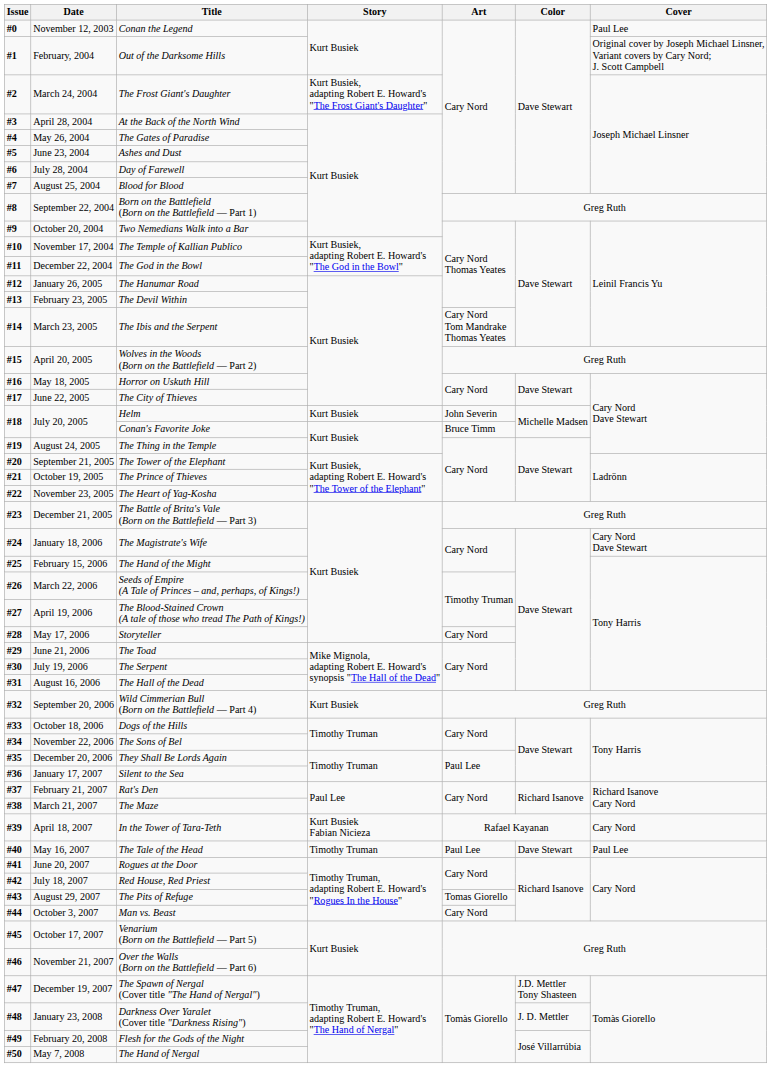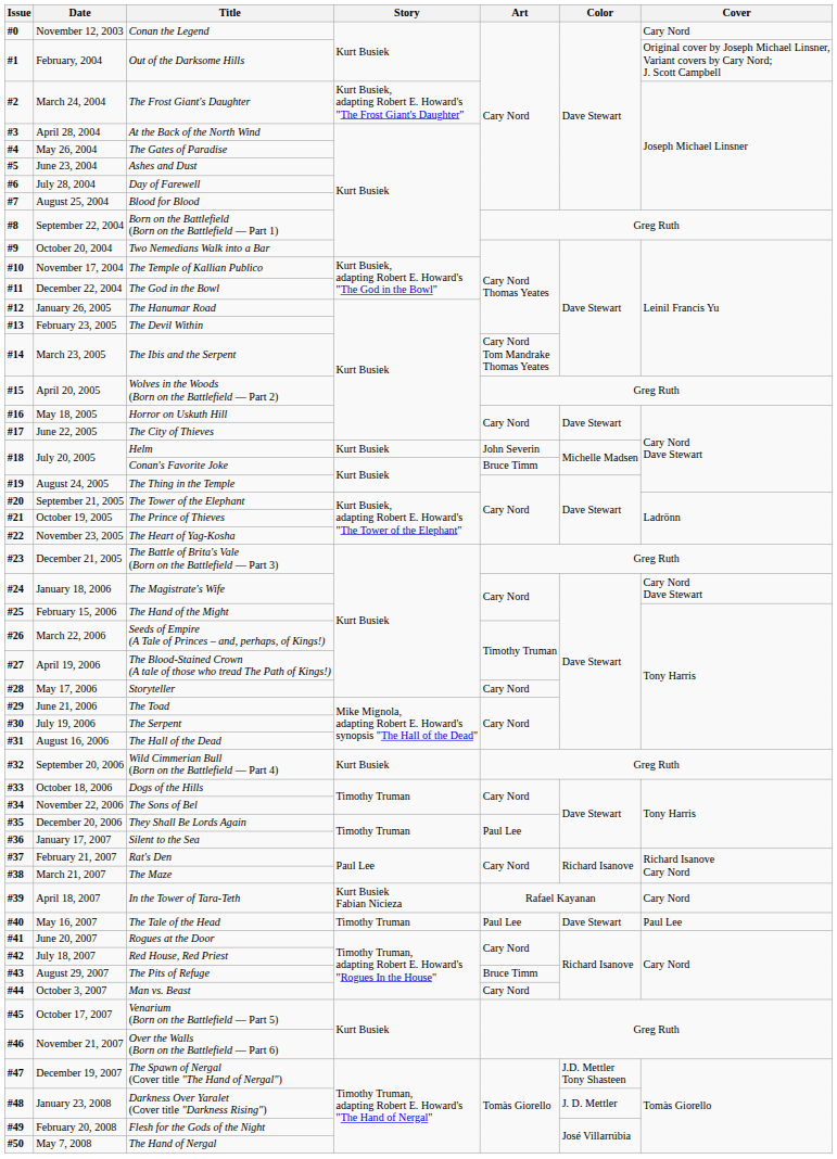 <table class="wikitable">
 <tr>
 <th>Issue</th>
 <th>Date</th>
 <th>Title</th>
 <th>Story</th>
 <th>Art</th>
 <th>Color</th>
 <th>Cover</th>
 </tr>
 <tr>
 <td><strong>#0</strong></td>
 <td>November 12, 2003</td>
 <td><em>Conan the Legend</em></td>
 <td rowspan=2>Kurt Busiek</td>
 <td rowspan=8>Cary Nord</td>
 <td rowspan=8>Dave Stewart</td>
-<td>Paul Lee</td>
+<td>Cary Nord</td>
 </tr>
 <tr>
 <td><strong>#1</strong></td>
 <td>February, 2004</td>
 <td><em>Out of the Darksome Hills</em></td>
 <td>Original cover by Joseph Michael Linsner,<br> Variant covers by Cary Nord; <br> J. Scott Campbell</td>
 </tr>
 <tr>
 <td><strong>#2</strong></td>
 <td>March 24, 2004</td>
 <td><em>The Frost Giant's Daughter</em></td>
 <td>Kurt Busiek,<br>adapting Robert E. Howard's<br>"<a href='#'>The Frost Giant's Daughter</a>"</td>
 <td rowspan=6>Joseph Michael Linsner</td>
 </tr>
 <tr>
 <td><strong>#3</strong></td>
 <td>April 28, 2004</td>
 <td><em>At the Back of the North Wind</em></td>
 <td rowspan=7>Kurt Busiek</td>
 </tr>
 <tr>
 <td><strong>#4</strong></td>
 <td>May 26, 2004</td>
 <td><em>The Gates of Paradise</em></td>
 </tr>
 <tr>
 <td><strong>#5</strong></td>
 <td>June 23, 2004</td>
 <td><em>Ashes and Dust</em></td>
 </tr>
 <tr>
 <td><strong>#6</strong></td>
 <td>July 28, 2004</td>
 <td><em>Day of Farewell</em></td>
 </tr>
 <tr>
 <td><strong>#7</strong></td>
 <td>August 25, 2004</td>
 <td><em>Blood for Blood</em></td>
 </tr>
 <tr>
 <td><strong>#8</strong></td>
 <td>September 22, 2004</td>
 <td><em>Born on the Battlefield</em><br>(<em>Born on the Battlefield</em> — Part 1)</td>
 <td colspan=3 align=center>Greg Ruth</td>
 </tr>
 <tr>
 <td><strong>#9</strong></td>
 <td>October 20, 2004</td>
 <td><em>Two Nemedians Walk into a Bar</em></td>
 <td rowspan=5>Cary Nord<br>Thomas Yeates</td>
 <td rowspan=6>Dave Stewart</td>
 <td rowspan=6>Leinil Francis Yu</td>
 </tr>
 <tr>
 <td><strong>#10</strong></td>
 <td>November 17, 2004</td>
 <td><em>The Temple of Kallian Publico</em></td>
 <td rowspan=2>Kurt Busiek,<br>adapting Robert E. Howard's<br>"<a href='#'>The God in the Bowl</a>"</td>
 </tr>
 <tr>
 <td><strong>#11</strong></td>
 <td>December 22, 2004</td>
 <td><em>The God in the Bowl</em></td>
 </tr>
 <tr>
 <td><strong>#12</strong></td>
 <td>January 26, 2005</td>
 <td><em>The Hanumar Road</em></td>
 <td rowspan=6>Kurt Busiek</td>
 </tr>
 <tr>
 <td><strong>#13</strong></td>
 <td>February 23, 2005</td>
 <td><em>The Devil Within</em></td>
 </tr>
 <tr>
 <td><strong>#14</strong></td>
 <td>March 23, 2005</td>
 <td><em>The Ibis and the Serpent</em></td>
 <td>Cary Nord<br>Tom Mandrake<br>Thomas Yeates</td>
 </tr>
 <tr>
 <td><strong>#15</strong></td>
 <td>April 20, 2005</td>
 <td><em>Wolves in the Woods</em><br>(<em>Born on the Battlefield</em> — Part 2)</td>
 <td colspan=3 align=center>Greg Ruth</td>
 </tr>
 <tr>
 <td><strong>#16</strong></td>
 <td>May 18, 2005</td>
 <td><em>Horror on Uskuth Hill</em></td>
 <td rowspan=2>Cary Nord</td>
 <td rowspan=2>Dave Stewart</td>
 <td rowspan=5>Cary Nord<br>Dave Stewart</td>
 </tr>
 <tr>
 <td><strong>#17</strong></td>
 <td>June 22, 2005</td>
 <td><em>The City of Thieves</em></td>
 </tr>
 <tr>
 <td rowspan=2><strong>#18</strong></td>
 <td rowspan=2>July 20, 2005</td>
 <td><em>Helm</em></td>
 <td>Kurt Busiek</td>
 <td>John Severin</td>
 <td rowspan=2>Michelle Madsen</td>
 </tr>
 <tr>
 <td><em>Conan's Favorite Joke</em></td>
 <td rowspan=2>Kurt Busiek</td>
 <td>Bruce Timm</td>
 </tr>
 <tr>
 <td><strong>#19</strong></td>
 <td>August 24, 2005</td>
 <td><em>The Thing in the Temple</em></td>
 <td rowspan=4>Cary Nord</td>
 <td rowspan=4>Dave Stewart</td>
 </tr>
 <tr>
 <td><strong>#20</strong></td>
 <td>September 21, 2005</td>
 <td><em>The Tower of the Elephant</em></td>
 <td rowspan=3>Kurt Busiek,<br>adapting Robert E. Howard's<br>"<a href='#'>The Tower of the Elephant</a>"</td>
 <td rowspan=3>Ladrönn</td>
 </tr>
 <tr>
 <td><strong>#21</strong></td>
 <td>October 19, 2005</td>
 <td><em>The Prince of Thieves</em></td>
 </tr>
 <tr>
 <td><strong>#22</strong></td>
 <td>November 23, 2005</td>
 <td><em>The Heart of Yag-Kosha</em></td>
 </tr>
 <tr>
 <td><strong>#23</strong></td>
 <td>December 21, 2005</td>
 <td><em>The Battle of Brita's Vale</em><br>(<em>Born on the Battlefield</em> — Part 3)</td>
 <td rowspan=6>Kurt Busiek</td>
 <td colspan=3 align=center>Greg Ruth</td>
 </tr>
 <tr>
 <td><strong>#24</strong></td>
 <td>January 18, 2006</td>
 <td><em>The Magistrate's Wife</em></td>
 <td rowspan=2>Cary Nord</td>
 <td rowspan=8>Dave Stewart</td>
 <td>Cary Nord<br>Dave Stewart</td>
 </tr>
 <tr>
 <td><strong>#25</strong></td>
 <td>February 15, 2006</td>
 <td><em>The Hand of the Might</em></td>
 <td rowspan=7>Tony Harris</td>
 </tr>
 <tr>
 <td><strong>#26</strong></td>
 <td>March 22, 2006</td>
 <td><em>Seeds of Empire</em><br><em>(A Tale of Princes – and, perhaps, of Kings!)</em></td>
 <td rowspan=2>Timothy Truman</td>
 </tr>
 <tr>
 <td><strong>#27</strong></td>
 <td>April 19, 2006</td>
 <td><em>The Blood-Stained Crown</em><br><em>(A tale of those who tread The Path of Kings!)</em></td>
 </tr>
 <tr>
 <td><strong>#28</strong></td>
 <td>May 17, 2006</td>
 <td><em>Storyteller</em></td>
 <td>Cary Nord</td>
 </tr>
 <tr>
 <td><strong>#29</strong></td>
 <td>June 21, 2006</td>
 <td><em>The Toad</em></td>
 <td rowspan=3>Mike Mignola,<br>adapting Robert E. Howard's<br>synopsis "<a href='#'>The Hall of the Dead</a>"</td>
 <td rowspan=3>Cary Nord</td>
 </tr>
 <tr>
 <td><strong>#30</strong></td>
 <td>July 19, 2006</td>
 <td><em>The Serpent</em></td>
 </tr>
 <tr>
 <td><strong>#31</strong></td>
 <td>August 16, 2006</td>
 <td><em>The Hall of the Dead</em></td>
 </tr>
 <tr>
 <td><strong>#32</strong></td>
 <td>September 20, 2006</td>
 <td><em>Wild Cimmerian Bull</em><br>(<em>Born on the Battlefield</em> — Part 4)</td>
 <td>Kurt Busiek</td>
 <td colspan=3 align=center>Greg Ruth</td>
 </tr>
 <tr>
 <td><strong>#33</strong></td>
 <td>October 18, 2006</td>
 <td><em>Dogs of the Hills</em></td>
 <td rowspan=2>Timothy Truman</td>
 <td rowspan=2>Cary Nord</td>
 <td rowspan=4>Dave Stewart</td>
 <td rowspan=4>Tony Harris</td>
 </tr>
 <tr>
 <td><strong>#34</strong></td>
 <td>November 22, 2006</td>
 <td><em>The Sons of Bel</em></td>
 </tr>
 <tr>
 <td><strong>#35</strong></td>
 <td>December 20, 2006</td>
 <td><em>They Shall Be Lords Again</em></td>
 <td rowspan=2>Timothy Truman</td>
 <td rowspan=2>Paul Lee</td>
 </tr>
 <tr>
 <td><strong>#36</strong></td>
 <td>January 17, 2007</td>
 <td><em>Silent to the Sea</em></td>
 </tr>
 <tr>
 <td><strong>#37</strong></td>
 <td>February 21, 2007</td>
 <td><em>Rat's Den</em></td>
 <td rowspan=2>Paul Lee</td>
 <td rowspan=2>Cary Nord</td>
 <td rowspan=2>Richard Isanove</td>
 <td rowspan=2>Richard Isanove<br>Cary Nord</td>
 </tr>
 <tr>
 <td><strong>#38</strong></td>
 <td>March 21, 2007</td>
 <td><em>The Maze</em></td>
 </tr>
 <tr>
 <td><strong>#39</strong></td>
 <td>April 18, 2007</td>
 <td><em>In the Tower of Tara-Teth</em></td>
 <td>Kurt Busiek<br>Fabian Nicieza</td>
 <td colspan=2 align=center>Rafael Kayanan</td>
 <td>Cary Nord</td>
 </tr>
 <tr>
 <td><strong>#40</strong></td>
 <td>May 16, 2007</td>
 <td><em>The Tale of the Head</em></td>
 <td>Timothy Truman</td>
 <td>Paul Lee</td>
 <td>Dave Stewart</td>
 <td>Paul Lee</td>
 </tr>
 <tr>
 <td><strong>#41</strong></td>
 <td>June 20, 2007</td>
 <td><em>Rogues at the Door</em></td>
 <td rowspan=4>Timothy Truman,<br>adapting Robert E. Howard's<br>"<a href='#'>Rogues In the House</a>"</td>
 <td rowspan=2>Cary Nord</td>
 <td rowspan=4>Richard Isanove</td>
 <td rowspan=4>Cary Nord</td>
 </tr>
 <tr>
 <td><strong>#42</strong></td>
 <td>July 18, 2007</td>
 <td><em>Red House, Red Priest</em></td>
 </tr>
 <tr>
 <td><strong>#43</strong></td>
 <td>August 29, 2007</td>
 <td><em>The Pits of Refuge</em></td>
-<td>Tomas Giorello</td>
+<td>Bruce Timm</td>
 </tr>
 <tr>
 <td><strong>#44</strong></td>
 <td>October 3, 2007</td>
 <td><em>Man vs. Beast</em></td>
 <td>Cary Nord</td>
 </tr>
 <tr>
 <td><strong>#45</strong></td>
 <td>October 17, 2007</td>
 <td><em>Venarium</em><br>(<em>Born on the Battlefield</em> — Part 5)</td>
 <td rowspan=2>Kurt Busiek</td>
 <td rowspan=2 colspan=3 align=center>Greg Ruth</td>
 </tr>
 <tr>
 <td><strong>#46</strong></td>
 <td>November 21, 2007</td>
 <td><em>Over the Walls</em><br>(<em>Born on the Battlefield</em> — Part 6)</td>
 </tr>
 <tr>
 <td><strong>#47</strong></td>
 <td>December 19, 2007</td>
 <td><em>The Spawn of Nergal</em><br>(Cover title <em>"The Hand of Nergal"</em>)</td>
 <td rowspan=4>Timothy Truman,<br>adapting Robert E. Howard's<br>"<a href='#'>The Hand of Nergal</a>"</td>
 <td rowspan=4>Tomàs Giorello</td>
 <td>J.D. Mettler<br>Tony Shasteen</td>
 <td rowspan=4>Tomàs Giorello</td>
 </tr>
 <tr>
 <td><strong>#48</strong></td>
 <td>January 23, 2008</td>
 <td><em>Darkness Over Yaralet</em><br>(Cover title <em>"Darkness Rising"</em>)</td>
 <td>J. D. Mettler</td>
 </tr>
 <tr>
 <td><strong>#49</strong></td>
 <td>February 20, 2008</td>
 <td><em>Flesh for the Gods of the Night</em></td>
 <td rowspan=2>José Villarrúbia</td>
 </tr>
 <tr>
 <td><strong>#50</strong></td>
 <td>May 7, 2008</td>
 <td><em>The Hand of Nergal</em></td>
 </tr>
 </table>
